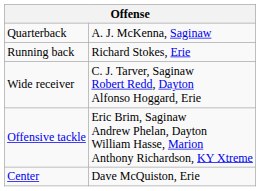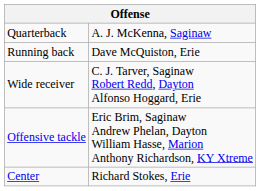 <table class="wikitable">
 <tr>
 <th colspan="2">Offense</th>
 </tr>
 <tr>
 <td>Quarterback</td>
 <td>A. J. McKenna, <a href='#'>Saginaw</a></td>
 </tr>
 <tr>
 <td>Running back</td>
-<td>Richard Stokes, <a href='#'>Erie</a></td>
+<td>Dave McQuiston, Erie</td>
 </tr>
 <tr>
 <td>Wide receiver</td>
 <td>C. J. Tarver, Saginaw<br><a href='#'>Robert Redd</a>, <a href='#'>Dayton</a><br>Alfonso Hoggard, Erie</td>
 </tr>
 <tr>
 <td><a href='#'>Offensive tackle</a></td>
 <td>Eric Brim, Saginaw<br>Andrew Phelan, Dayton<br>William Hasse, <a href='#'>Marion</a><br>Anthony Richardson, <a href='#'>KY Xtreme</a></td>
 </tr>
 <tr>
 <td><a href='#'>Center</a></td>
-<td>Dave McQuiston, Erie</td>
+<td>Richard Stokes, <a href='#'>Erie</a></td>
 </tr>
 </table>
